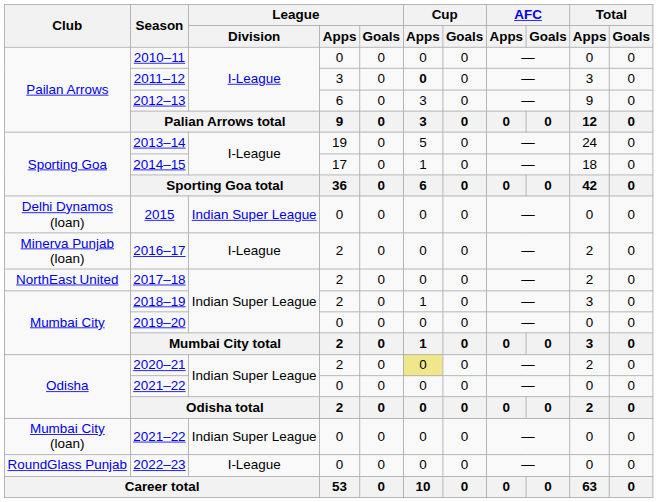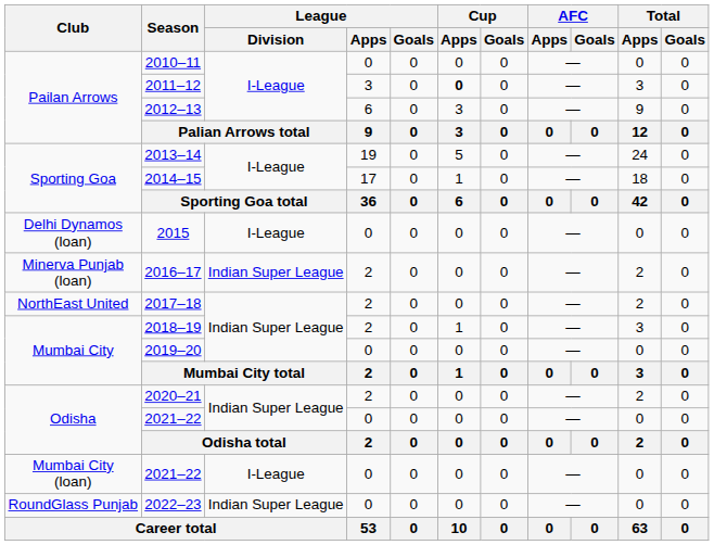 <table class="wikitable" style="text-align: center;">
 <tr>
 <th rowspan="2">Club</th>
 <th rowspan="2">Season</th>
 <th colspan="3">League</th>
 <th colspan="2">Cup</th>
 <th colspan="2"><a href='#'>AFC</a></th>
 <th colspan="2">Total</th>
 </tr>
 <tr>
 <th>Division</th>
 <th>Apps</th>
 <th>Goals</th>
 <th>Apps</th>
 <th>Goals</th>
 <th>Apps</th>
 <th>Goals</th>
 <th>Apps</th>
 <th>Goals</th>
 </tr>
 <tr>
 <td rowspan="4"><a href='#'>Pailan Arrows</a></td>
 <td><a href='#'>2010–11</a></td>
 <td rowspan="3"><a href='#'>I-League</a></td>
 <td>0</td>
 <td>0</td>
 <td>0</td>
 <td>0</td>
 <td colspan="2">—</td>
 <td>0</td>
 <td>0</td>
 </tr>
 <tr>
 <td><a href='#'>2011–12</a></td>
 <td>3</td>
 <td>0</td>
 <td><strong>0</strong></td>
 <td>0</td>
 <td colspan="2">—</td>
 <td>3</td>
 <td>0</td>
 </tr>
 <tr>
 <td><a href='#'>2012–13</a></td>
 <td>6</td>
 <td>0</td>
 <td>3</td>
 <td>0</td>
 <td colspan="2">—</td>
 <td>9</td>
 <td>0</td>
 </tr>
 <tr>
 <th colspan="2">Palian Arrows total</th>
 <th>9</th>
 <th>0</th>
 <th>3</th>
 <th>0</th>
 <th>0</th>
 <th>0</th>
 <th>12</th>
 <th>0</th>
 </tr>
 <tr>
 <td rowspan="3"><a href='#'>Sporting Goa</a></td>
 <td><a href='#'>2013–14</a></td>
 <td rowspan="2">I-League</td>
 <td>19</td>
 <td>0</td>
 <td>5</td>
 <td>0</td>
 <td colspan="2">—</td>
 <td>24</td>
 <td>0</td>
 </tr>
 <tr>
 <td><a href='#'>2014–15</a></td>
 <td>17</td>
 <td>0</td>
 <td>1</td>
 <td>0</td>
 <td colspan="2">—</td>
 <td>18</td>
 <td>0</td>
 </tr>
 <tr>
 <th colspan="2">Sporting Goa total</th>
 <th>36</th>
 <th>0</th>
 <th>6</th>
 <th>0</th>
 <th>0</th>
 <th>0</th>
 <th>42</th>
 <th>0</th>
 </tr>
 <tr>
 <td rowspan="1"><a href='#'>Delhi Dynamos</a> <br>(loan)</td>
 <td><a href='#'>2015</a></td>
-<td rowspan="1"><a href='#'>Indian Super League</a></td>
+<td rowspan="1">I-League</td>
 <td>0</td>
 <td>0</td>
 <td>0</td>
 <td>0</td>
 <td colspan="2">—</td>
 <td>0</td>
 <td>0</td>
 </tr>
 <tr>
 <td rowspan="1"><a href='#'>Minerva Punjab</a> <br>(loan)</td>
 <td><a href='#'>2016–17</a></td>
-<td rowspan="1">I-League</td>
+<td rowspan="1"><a href='#'>Indian Super League</a></td>
 <td>2</td>
 <td>0</td>
 <td>0</td>
 <td>0</td>
 <td colspan="2">—</td>
 <td>2</td>
 <td>0</td>
 </tr>
 <tr>
 <td rowspan="1"><a href='#'>NorthEast United</a></td>
 <td><a href='#'>2017–18</a></td>
 <td rowspan="3">Indian Super League</td>
 <td>2</td>
 <td>0</td>
 <td>0</td>
 <td>0</td>
 <td colspan="2">—</td>
 <td>2</td>
 <td>0</td>
 </tr>
 <tr>
 <td rowspan="3"><a href='#'>Mumbai City</a></td>
 <td><a href='#'>2018–19</a></td>
 <td>2</td>
 <td>0</td>
 <td>1</td>
 <td>0</td>
 <td colspan="2">—</td>
 <td>3</td>
 <td>0</td>
 </tr>
 <tr>
 <td><a href='#'>2019–20</a></td>
 <td>0</td>
 <td>0</td>
 <td>0</td>
 <td>0</td>
 <td colspan="2">—</td>
 <td>0</td>
 <td>0</td>
 </tr>
 <tr>
 <th colspan="2">Mumbai City total</th>
 <th>2</th>
 <th>0</th>
 <th>1</th>
 <th>0</th>
 <th>0</th>
 <th>0</th>
 <th>3</th>
 <th>0</th>
 </tr>
 <tr>
 <td rowspan="3"><a href='#'>Odisha</a></td>
 <td><a href='#'>2020–21</a></td>
 <td rowspan="2">Indian Super League</td>
 <td>2</td>
 <td>0</td>
-<td style="background: khaki;">0</td>
+<td>0</td>
 <td>0</td>
 <td colspan="2">—</td>
 <td>2</td>
 <td>0</td>
 </tr>
 <tr>
 <td><a href='#'>2021–22</a></td>
 <td>0</td>
 <td>0</td>
 <td>0</td>
 <td>0</td>
 <td colspan="2">—</td>
 <td>0</td>
 <td>0</td>
 </tr>
 <tr>
 <th colspan="2">Odisha total</th>
 <th>2</th>
 <th>0</th>
 <th>0</th>
 <th>0</th>
 <th>0</th>
 <th>0</th>
 <th>2</th>
 <th>0</th>
 </tr>
 <tr>
 <td rowspan="1"><a href='#'>Mumbai City</a> <br>(loan)</td>
 <td><a href='#'>2021–22</a></td>
-<td rowspan="1">Indian Super League</td>
+<td rowspan="1">I-League</td>
 <td>0</td>
 <td>0</td>
 <td>0</td>
 <td>0</td>
 <td colspan="2">—</td>
 <td>0</td>
 <td>0</td>
 </tr>
 <tr>
 <td rowspan="1"><a href='#'>RoundGlass Punjab</a></td>
 <td><a href='#'>2022–23</a></td>
-<td rowspan="1">I-League</td>
+<td rowspan="1">Indian Super League</td>
 <td>0</td>
 <td>0</td>
 <td>0</td>
 <td>0</td>
 <td colspan="2">—</td>
 <td>0</td>
 <td>0</td>
 </tr>
 <tr>
 <th colspan="3">Career total</th>
 <th>53</th>
 <th>0</th>
 <th>10</th>
 <th>0</th>
 <th>0</th>
 <th>0</th>
 <th>63</th>
 <th>0</th>
 </tr>
 </table>
